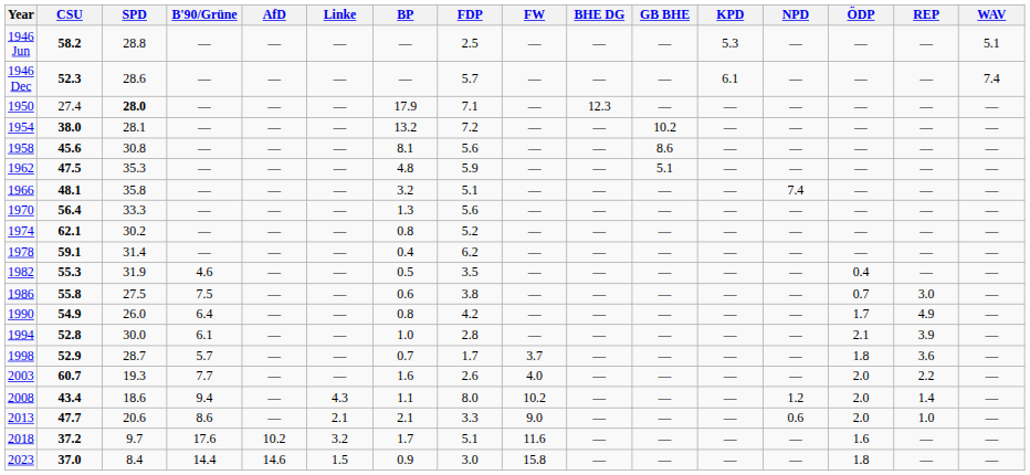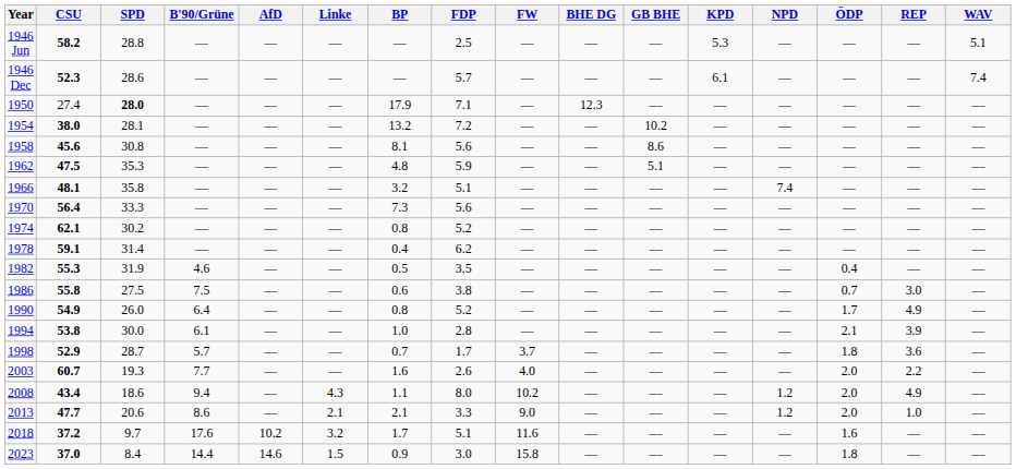 <table class="wikitable" style="text-align: center;">
 <tr>
 <th>Year</th>
 <th style="width: 5.4em;"><a href='#'>CSU</a></th>
 <th style="width: 5.4em;"><a href='#'>SPD</a></th>
 <th style="width: 5.4em;"><a href='#'>B'90/Grüne</a></th>
 <th style="width: 5.4em;"><a href='#'>AfD</a></th>
 <th style="width: 5.4em;"><a href='#'>Linke</a></th>
 <th style="width: 5.4em;"><a href='#'>BP</a></th>
 <th style="width: 5.4em;"><a href='#'>FDP</a></th>
 <th style="width: 5.4em;"><a href='#'>FW</a></th>
 <th style="width: 5.4em;"><a href='#'>BHE DG</a></th>
 <th style="width: 5.4em;"><a href='#'>GB BHE</a></th>
 <th style="width: 5.4em;"><a href='#'>KPD</a></th>
 <th style="width: 5.4em;"><a href='#'>NPD</a></th>
 <th style="width: 5.4em;"><a href='#'>ÖDP</a></th>
 <th style="width: 5.4em;"><a href='#'>REP</a></th>
 <th style="width: 5.4em;"><a href='#'>WAV</a></th>
 </tr>
 <tr>
 <td><a href='#'>1946 Jun</a></td>
 <td><strong>58.2</strong></td>
 <td>28.8</td>
 <td>—</td>
 <td>—</td>
 <td>—</td>
 <td>—</td>
 <td>2.5</td>
 <td>—</td>
 <td>—</td>
 <td>—</td>
 <td>5.3</td>
 <td>—</td>
 <td>—</td>
 <td>—</td>
 <td>5.1</td>
 </tr>
 <tr>
 <td><a href='#'>1946 Dec</a></td>
 <td><strong>52.3</strong></td>
 <td>28.6</td>
 <td>—</td>
 <td>—</td>
 <td>—</td>
 <td>—</td>
 <td>5.7</td>
 <td>—</td>
 <td>—</td>
 <td>—</td>
 <td>6.1</td>
 <td>—</td>
 <td>—</td>
 <td>—</td>
 <td>7.4</td>
 </tr>
 <tr>
 <td><a href='#'>1950</a></td>
 <td>27.4</td>
 <td><strong>28.0</strong></td>
 <td>—</td>
 <td>—</td>
 <td>—</td>
 <td>17.9</td>
 <td>7.1</td>
 <td>—</td>
 <td>12.3</td>
 <td>—</td>
 <td>—</td>
 <td>—</td>
 <td>—</td>
 <td>—</td>
 <td>—</td>
 </tr>
 <tr>
 <td><a href='#'>1954</a></td>
 <td><strong>38.0</strong></td>
 <td>28.1</td>
 <td>—</td>
 <td>—</td>
 <td>—</td>
 <td>13.2</td>
 <td>7.2</td>
 <td>—</td>
 <td>—</td>
 <td>10.2</td>
 <td>—</td>
 <td>—</td>
 <td>—</td>
 <td>—</td>
 <td>—</td>
 </tr>
 <tr>
 <td><a href='#'>1958</a></td>
 <td><strong>45.6</strong></td>
 <td>30.8</td>
 <td>—</td>
 <td>—</td>
 <td>—</td>
 <td>8.1</td>
 <td>5.6</td>
 <td>—</td>
 <td>—</td>
 <td>8.6</td>
 <td>—</td>
 <td>—</td>
 <td>—</td>
 <td>—</td>
 <td>—</td>
 </tr>
 <tr>
 <td><a href='#'>1962</a></td>
 <td><strong>47.5</strong></td>
 <td>35.3</td>
 <td>—</td>
 <td>—</td>
 <td>—</td>
 <td>4.8</td>
 <td>5.9</td>
 <td>—</td>
 <td>—</td>
 <td>5.1</td>
 <td>—</td>
 <td>—</td>
 <td>—</td>
 <td>—</td>
 <td>—</td>
 </tr>
 <tr>
 <td><a href='#'>1966</a></td>
 <td><strong>48.1</strong></td>
 <td>35.8</td>
 <td>—</td>
 <td>—</td>
 <td>—</td>
 <td>3.2</td>
 <td>5.1</td>
 <td>—</td>
 <td>—</td>
 <td>—</td>
 <td>—</td>
 <td>7.4</td>
 <td>—</td>
 <td>—</td>
 <td>—</td>
 </tr>
 <tr>
 <td><a href='#'>1970</a></td>
 <td><strong>56.4</strong></td>
 <td>33.3</td>
 <td>—</td>
 <td>—</td>
 <td>—</td>
-<td>1.3</td>
+<td>7.3</td>
 <td>5.6</td>
 <td>—</td>
 <td>—</td>
 <td>—</td>
 <td>—</td>
 <td>—</td>
 <td>—</td>
 <td>—</td>
 <td>—</td>
 </tr>
 <tr>
 <td><a href='#'>1974</a></td>
 <td><strong>62.1</strong></td>
 <td>30.2</td>
 <td>—</td>
 <td>—</td>
 <td>—</td>
 <td>0.8</td>
 <td>5.2</td>
 <td>—</td>
 <td>—</td>
 <td>—</td>
 <td>—</td>
 <td>—</td>
 <td>—</td>
 <td>—</td>
 <td>—</td>
 </tr>
 <tr>
 <td><a href='#'>1978</a></td>
 <td><strong>59.1</strong></td>
 <td>31.4</td>
 <td>—</td>
 <td>—</td>
 <td>—</td>
 <td>0.4</td>
 <td>6.2</td>
 <td>—</td>
 <td>—</td>
 <td>—</td>
 <td>—</td>
 <td>—</td>
 <td>—</td>
 <td>—</td>
 <td>—</td>
 </tr>
 <tr>
 <td><a href='#'>1982</a></td>
 <td><strong>55.3</strong></td>
 <td>31.9</td>
 <td>4.6</td>
 <td>—</td>
 <td>—</td>
 <td>0.5</td>
 <td>3.5</td>
 <td>—</td>
 <td>—</td>
 <td>—</td>
 <td>—</td>
 <td>—</td>
 <td>0.4</td>
 <td>—</td>
 <td>—</td>
 </tr>
 <tr>
 <td><a href='#'>1986</a></td>
 <td><strong>55.8</strong></td>
 <td>27.5</td>
 <td>7.5</td>
 <td>—</td>
 <td>—</td>
 <td>0.6</td>
 <td>3.8</td>
 <td>—</td>
 <td>—</td>
 <td>—</td>
 <td>—</td>
 <td>—</td>
 <td>0.7</td>
 <td>3.0</td>
 <td>—</td>
 </tr>
 <tr>
 <td><a href='#'>1990</a></td>
 <td><strong>54.9</strong></td>
 <td>26.0</td>
 <td>6.4</td>
 <td>—</td>
 <td>—</td>
 <td>0.8</td>
-<td>4.2</td>
+<td>5.2</td>
 <td>—</td>
 <td>—</td>
 <td>—</td>
 <td>—</td>
 <td>—</td>
 <td>1.7</td>
 <td>4.9</td>
 <td>—</td>
 </tr>
 <tr>
 <td><a href='#'>1994</a></td>
-<td><strong>52.8</strong></td>
+<td><strong>53.8</strong></td>
 <td>30.0</td>
 <td>6.1</td>
 <td>—</td>
 <td>—</td>
 <td>1.0</td>
 <td>2.8</td>
 <td>—</td>
 <td>—</td>
 <td>—</td>
 <td>—</td>
 <td>—</td>
 <td>2.1</td>
 <td>3.9</td>
 <td>—</td>
 </tr>
 <tr>
 <td><a href='#'>1998</a></td>
 <td><strong>52.9</strong></td>
 <td>28.7</td>
 <td>5.7</td>
 <td>—</td>
 <td>—</td>
 <td>0.7</td>
 <td>1.7</td>
 <td>3.7</td>
 <td>—</td>
 <td>—</td>
 <td>—</td>
 <td>—</td>
 <td>1.8</td>
 <td>3.6</td>
 <td>—</td>
 </tr>
 <tr>
 <td><a href='#'>2003</a></td>
 <td><strong>60.7</strong></td>
 <td>19.3</td>
 <td>7.7</td>
 <td>—</td>
 <td>—</td>
 <td>1.6</td>
 <td>2.6</td>
 <td>4.0</td>
 <td>—</td>
 <td>—</td>
 <td>—</td>
 <td>—</td>
 <td>2.0</td>
 <td>2.2</td>
 <td>—</td>
 </tr>
 <tr>
 <td><a href='#'>2008</a></td>
 <td><strong>43.4</strong></td>
 <td>18.6</td>
 <td>9.4</td>
 <td>—</td>
 <td>4.3</td>
 <td>1.1</td>
 <td>8.0</td>
 <td>10.2</td>
 <td>—</td>
 <td>—</td>
 <td>—</td>
 <td>1.2</td>
 <td>2.0</td>
-<td>1.4</td>
+<td>4.9</td>
 <td>—</td>
 </tr>
 <tr>
 <td><a href='#'>2013</a></td>
 <td><strong>47.7</strong></td>
 <td>20.6</td>
 <td>8.6</td>
 <td>—</td>
 <td>2.1</td>
 <td>2.1</td>
 <td>3.3</td>
 <td>9.0</td>
 <td>—</td>
 <td>—</td>
 <td>—</td>
-<td>0.6</td>
+<td>1.2</td>
 <td>2.0</td>
 <td>1.0</td>
 <td>—</td>
 </tr>
 <tr>
 <td><a href='#'>2018</a></td>
 <td><strong>37.2</strong></td>
 <td>9.7</td>
 <td>17.6</td>
 <td>10.2</td>
 <td>3.2</td>
 <td>1.7</td>
 <td>5.1</td>
 <td>11.6</td>
 <td>—</td>
 <td>—</td>
 <td>—</td>
 <td>—</td>
 <td>1.6</td>
 <td>—</td>
 <td>—</td>
 </tr>
 <tr>
 <td><a href='#'>2023</a></td>
 <td><strong>37.0</strong></td>
 <td>8.4</td>
 <td>14.4</td>
 <td>14.6</td>
 <td>1.5</td>
 <td>0.9</td>
 <td>3.0</td>
 <td>15.8</td>
 <td>—</td>
 <td>—</td>
 <td>—</td>
 <td>—</td>
 <td>1.8</td>
 <td>—</td>
 <td>—</td>
 </tr>
 </table>
